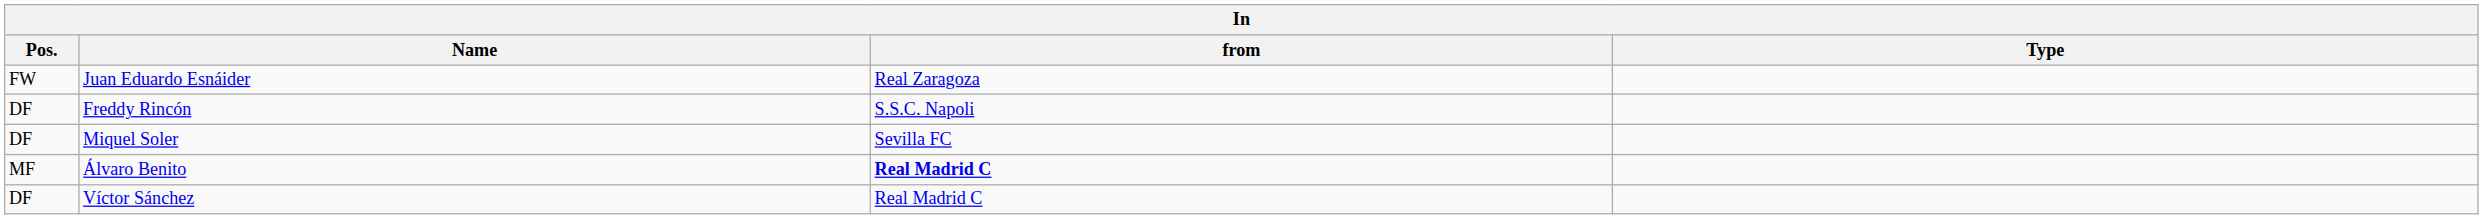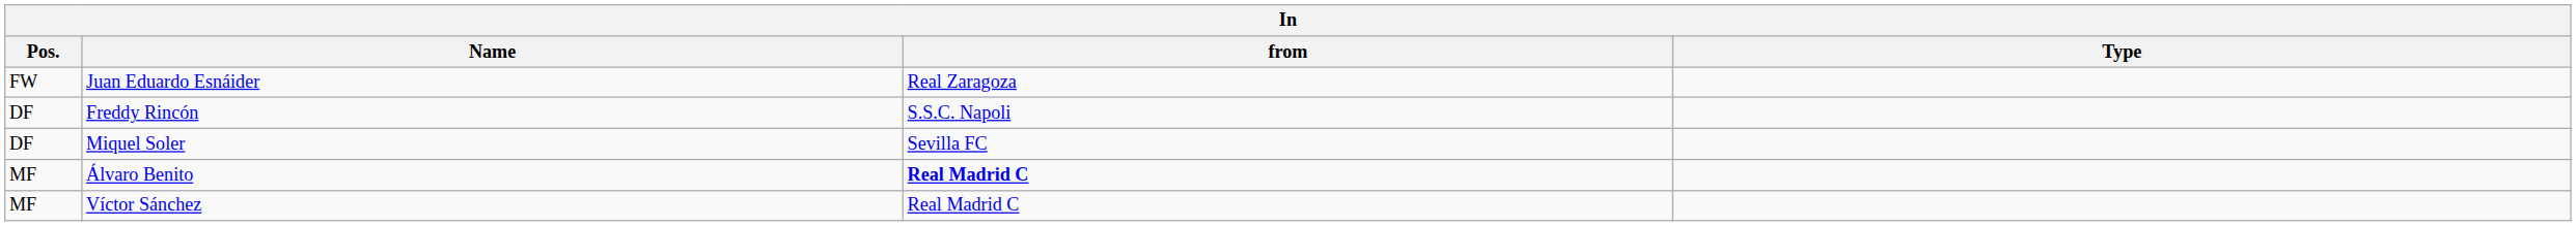 <table class="wikitable" style="font-size:90%;width:99%;">
 <tr>
 <th colspan="4">In</th>
 </tr>
 <tr>
 <th width=3%>Pos.</th>
 <th width=32%>Name</th>
 <th width=30%>from</th>
 <th width=35%>Type</th>
 </tr>
 <tr>
 <td>FW</td>
 <td><a href='#'>Juan Eduardo Esnáider</a></td>
 <td><a href='#'>Real Zaragoza</a></td>
 <td></td>
 </tr>
 <tr>
 <td>DF</td>
 <td><a href='#'>Freddy Rincón</a></td>
 <td><a href='#'>S.S.C. Napoli</a></td>
 <td></td>
 </tr>
 <tr>
 <td>DF</td>
 <td><a href='#'>Miquel Soler</a></td>
 <td><a href='#'>Sevilla FC</a></td>
 <td></td>
 </tr>
 <tr>
 <td>MF</td>
 <td><a href='#'>Álvaro Benito</a></td>
 <td><strong><a href='#'>Real Madrid C</a></strong></td>
 <td></td>
 </tr>
 <tr>
-<td>DF</td>
+<td>MF</td>
 <td><a href='#'>Víctor Sánchez</a></td>
 <td><a href='#'>Real Madrid C</a></td>
 <td></td>
 </tr>
 </table>
